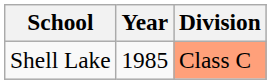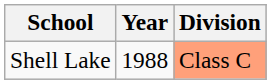 <table class="wikitable">
 <tr>
 <th>School</th>
 <th>Year</th>
 <th>Division</th>
 </tr>
 <tr>
 <td>Shell Lake</td>
-<td>1985</td>
+<td>1988</td>
 <td style="background: lightsalmon;">Class C</td>
 </tr>
 </table>
